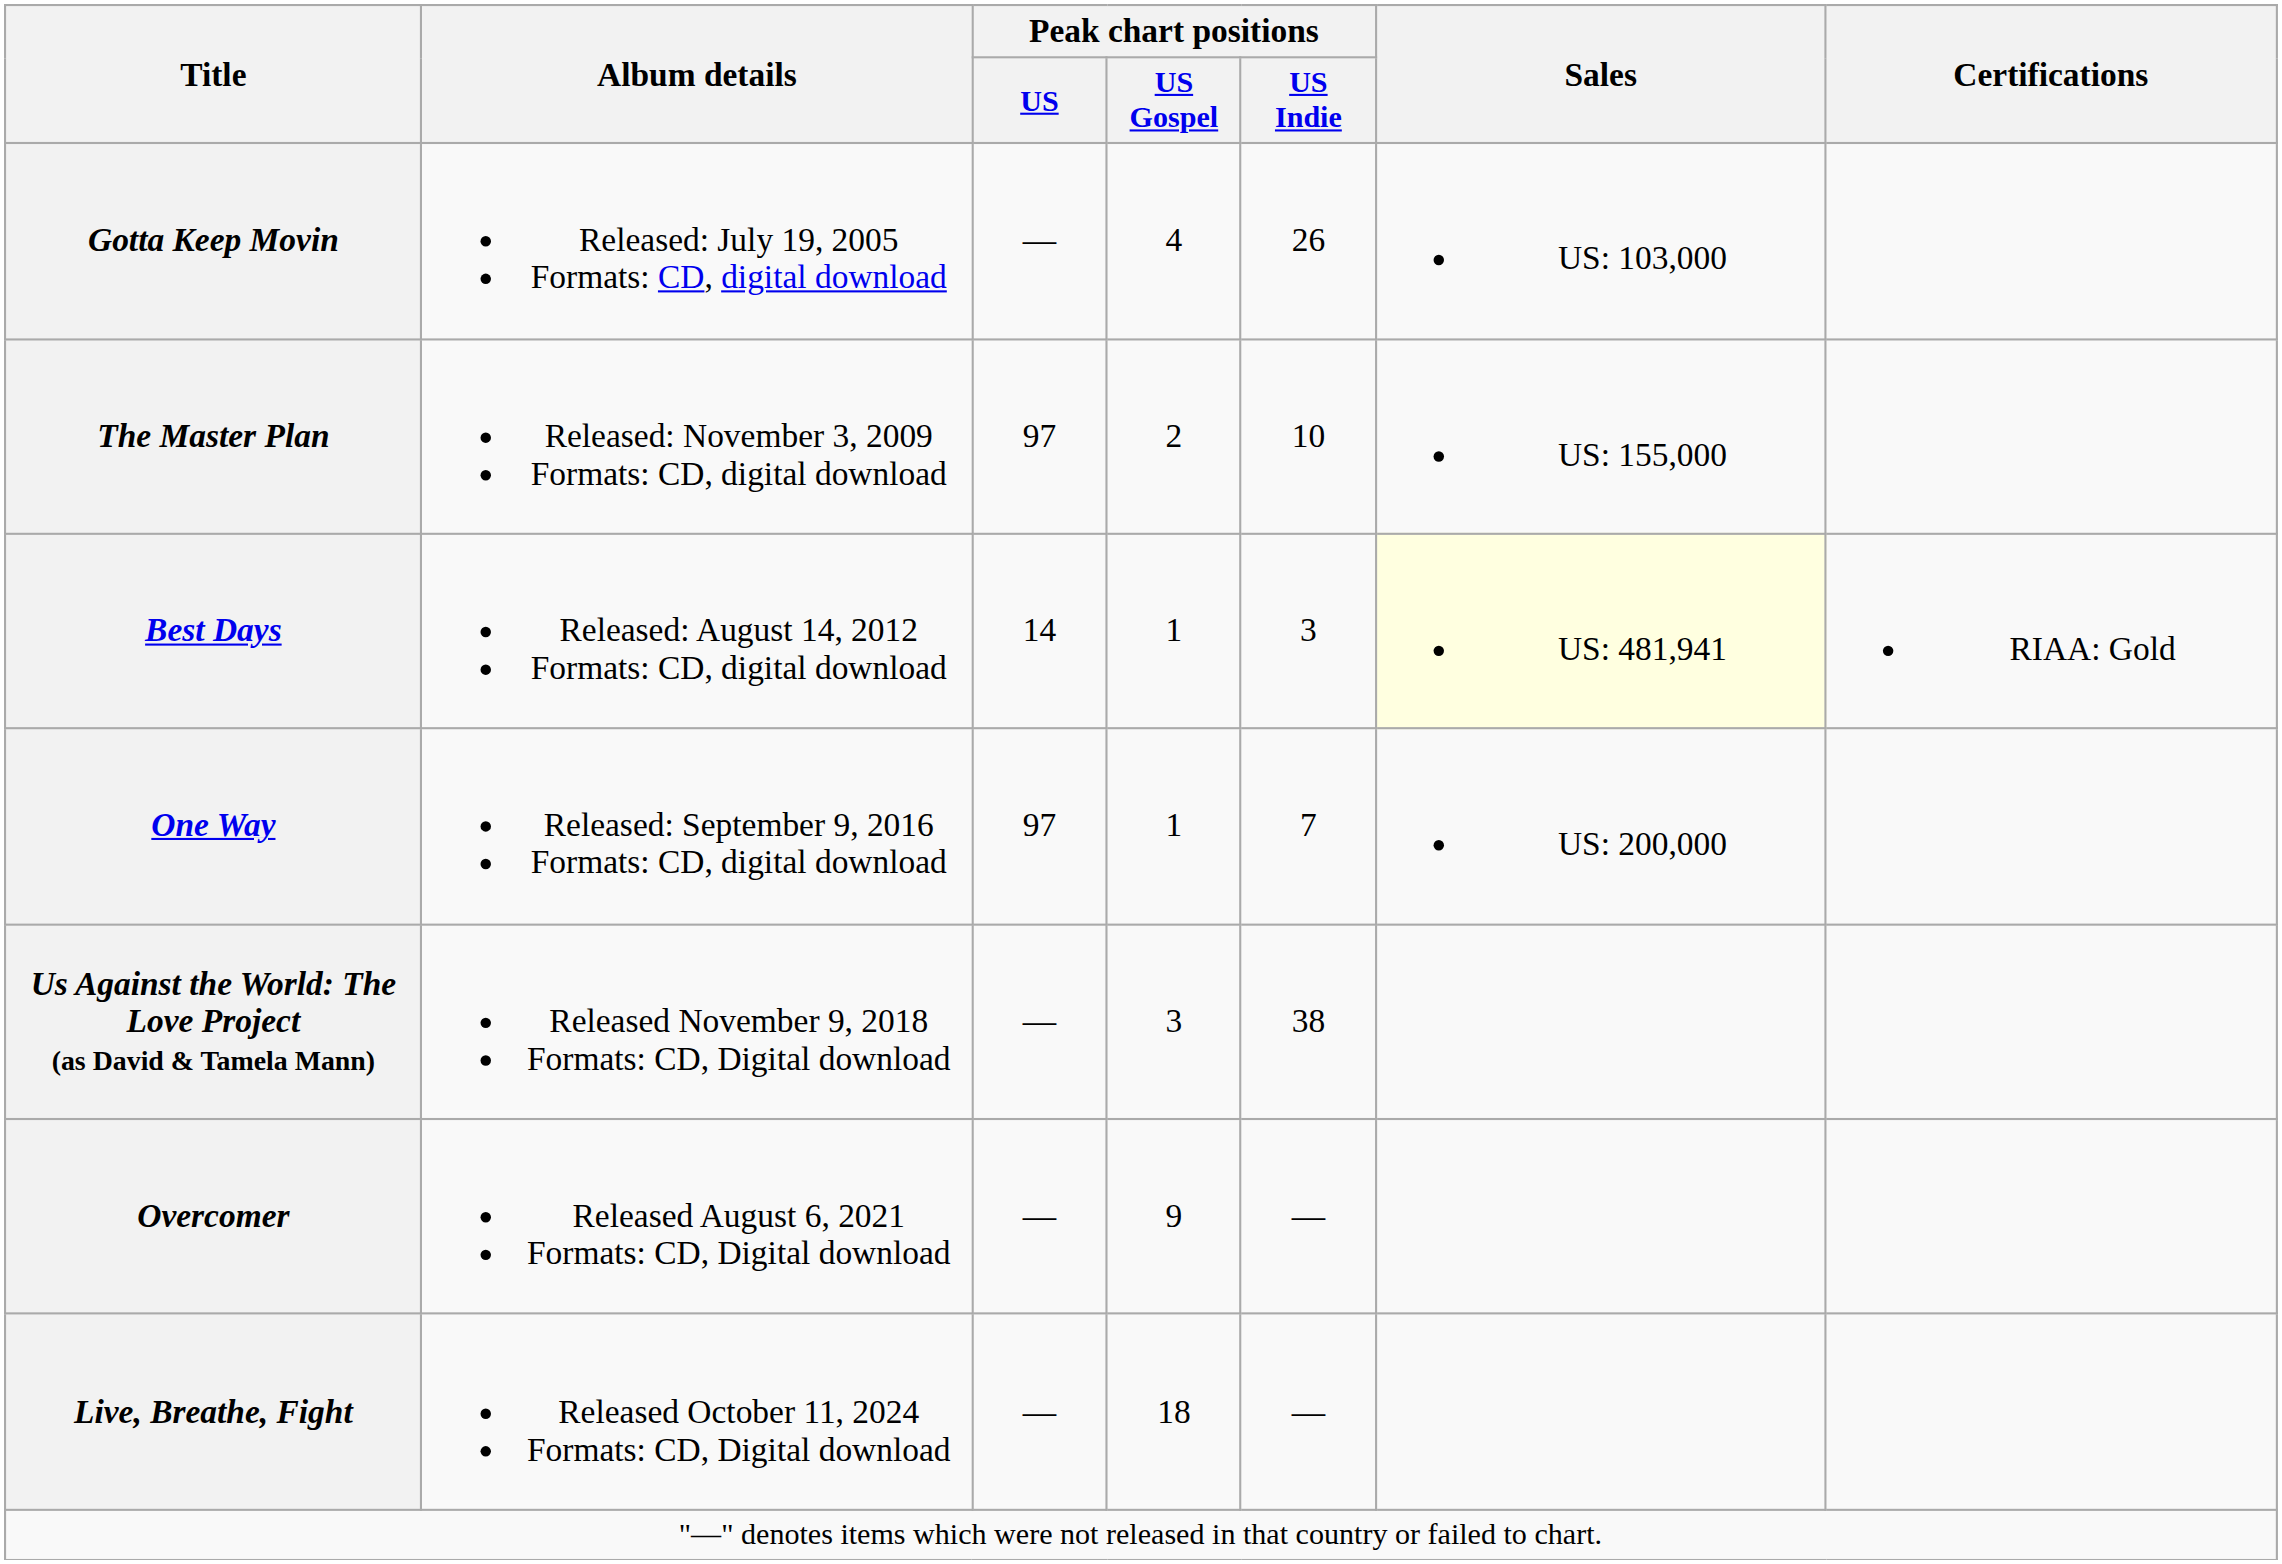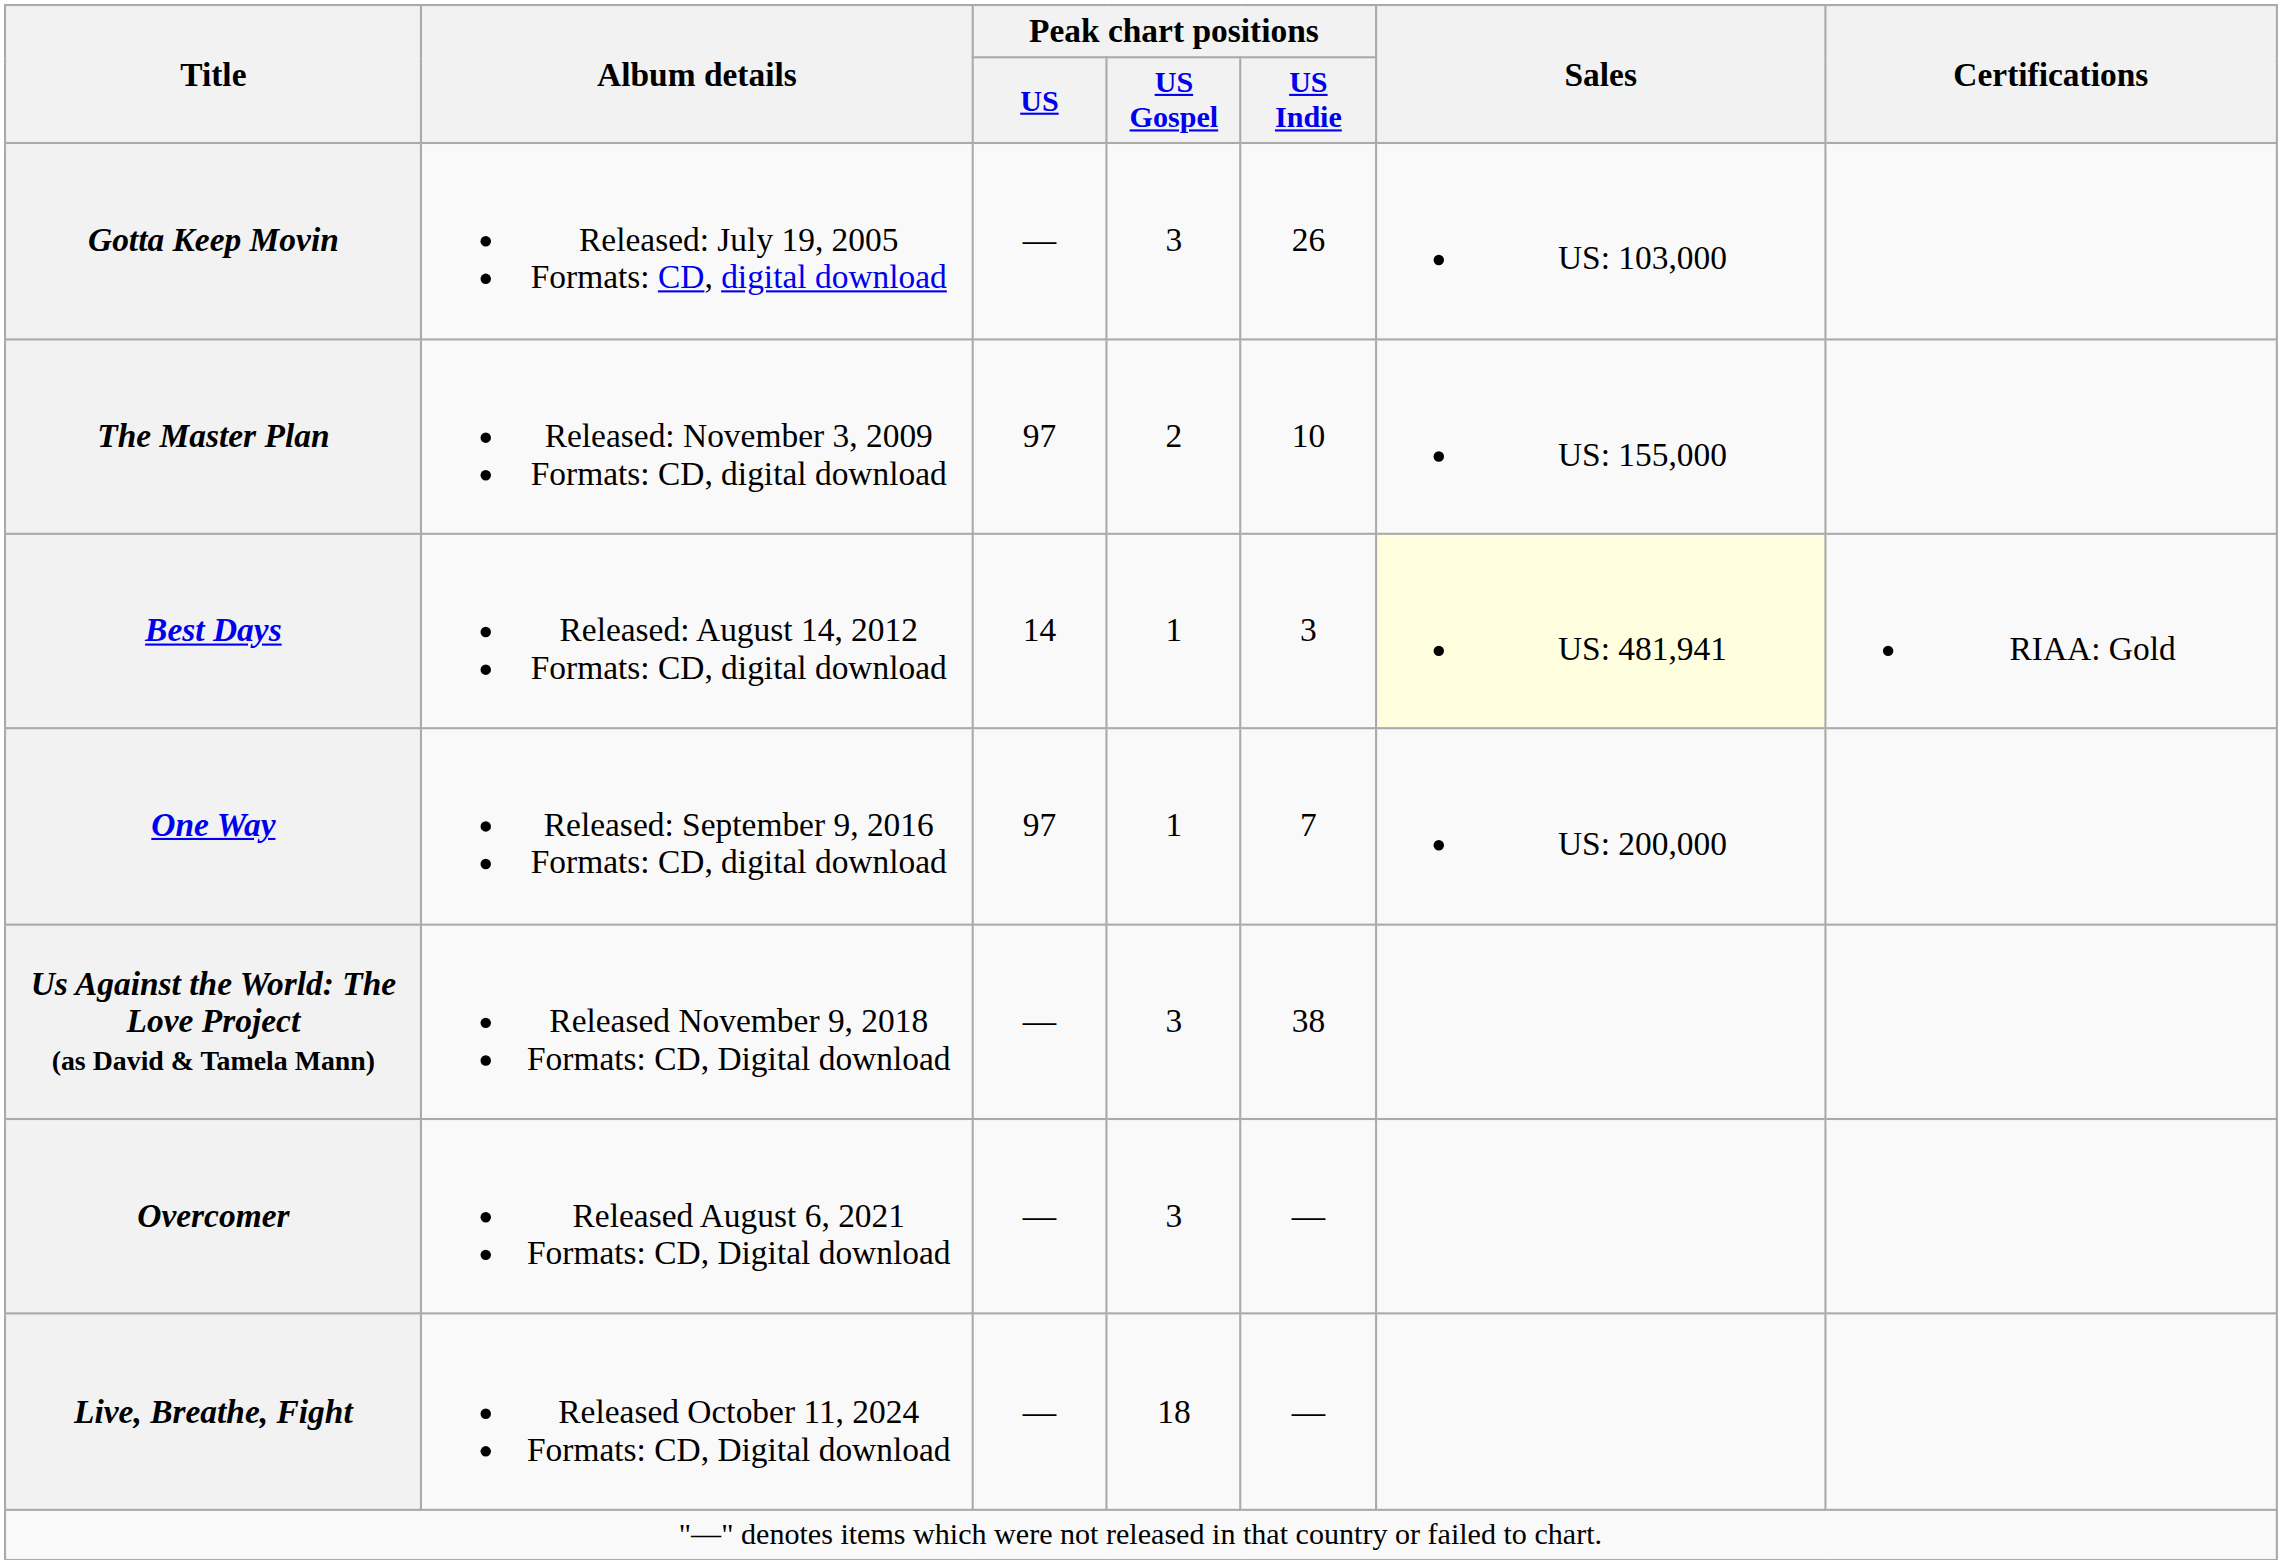 <table class="wikitable plainrowheaders" style="text-align:center;" border="1">
 <tr>
 <th scope="col" rowspan="2" style="width:12em;">Title</th>
 <th scope="col" rowspan="2" style="width:16em;">Album details</th>
 <th scope="col" colspan="3">Peak chart positions</th>
 <th scope="col" rowspan="2" style="width:13em;">Sales</th>
 <th scope="col" rowspan="2" style="width:13em;">Certifications</th>
 </tr>
 <tr>
 <th scope="col" style="width:4em;font-size:90%;"><a href='#'>US</a><br></th>
 <th scope="col" style="width:4em;font-size:90%;"><a href='#'>US<br>Gospel</a><br></th>
 <th scope="col" style="width:4em;font-size:90%;"><a href='#'>US<br>Indie</a><br></th>
 </tr>
 <tr>
 <th scope="row"><em>Gotta Keep Movin</em></th>
 <td><br><ul><li>Released: July 19, 2005</li><li>Formats: <a href='#'>CD</a>, <a href='#'>digital download</a></li></ul></td>
 <td>—</td>
-<td>4</td>
+<td>3</td>
 <td>26</td>
 <td><br><ul><li>US: 103,000</li></ul></td>
 <td></td>
 </tr>
 <tr>
 <th scope="row"><em>The Master Plan</em></th>
 <td><br><ul><li>Released: November 3, 2009</li><li>Formats: CD, digital download</li></ul></td>
 <td>97</td>
 <td>2</td>
 <td>10</td>
 <td><br><ul><li>US: 155,000</li></ul></td>
 <td></td>
 </tr>
 <tr>
 <th scope="row"><em><a href='#'>Best Days</a></em></th>
 <td><br><ul><li>Released: August 14, 2012</li><li>Formats: CD, digital download</li></ul></td>
 <td>14</td>
 <td>1</td>
 <td>3</td>
 <td style="background: lightyellow;"><br><ul><li>US: 481,941</li></ul></td>
 <td><br><ul><li>RIAA: Gold</li></ul></td>
 </tr>
 <tr>
 <th scope="row"><em><a href='#'>One Way</a></em></th>
 <td><br><ul><li>Released: September 9, 2016</li><li>Formats: CD, digital download</li></ul></td>
 <td>97</td>
 <td>1</td>
 <td>7</td>
 <td><br><ul><li>US: 200,000</li></ul></td>
 <td></td>
 </tr>
 <tr>
 <th scope="row"><em>Us Against the World: The Love Project</em><br><small>(as David & Tamela Mann)</small></th>
 <td><br><ul><li>Released November 9, 2018</li><li>Formats: CD, Digital download</li></ul></td>
 <td>—</td>
 <td>3</td>
 <td>38</td>
 <td></td>
 <td></td>
 </tr>
 <tr>
 <th scope="row"><em>Overcomer</em></th>
 <td><br><ul><li>Released August 6, 2021</li><li>Formats: CD, Digital download</li></ul></td>
 <td>—</td>
-<td>9</td>
+<td>3</td>
 <td>—</td>
 <td></td>
 <td></td>
 </tr>
 <tr>
 <th scope="row"><em>Live, Breathe, Fight</em></th>
 <td><br><ul><li>Released October 11, 2024</li><li>Formats: CD, Digital download</li></ul></td>
 <td>—</td>
 <td>18</td>
 <td>—</td>
 <td></td>
 <td></td>
 </tr>
 <tr>
 <td colspan="7" align="center" style="font-size:90%;">"—" denotes items which were not released in that country or failed to chart.</td>
 </tr>
 </table>
